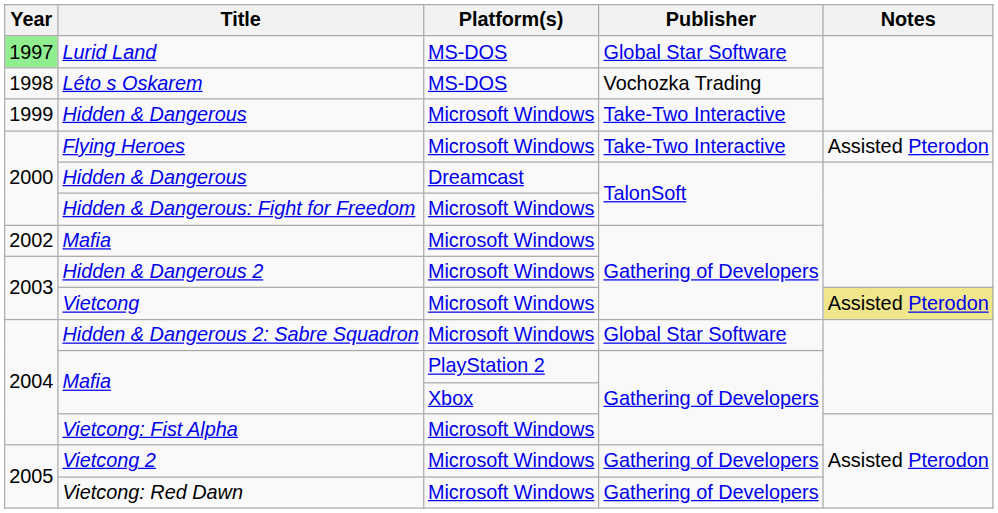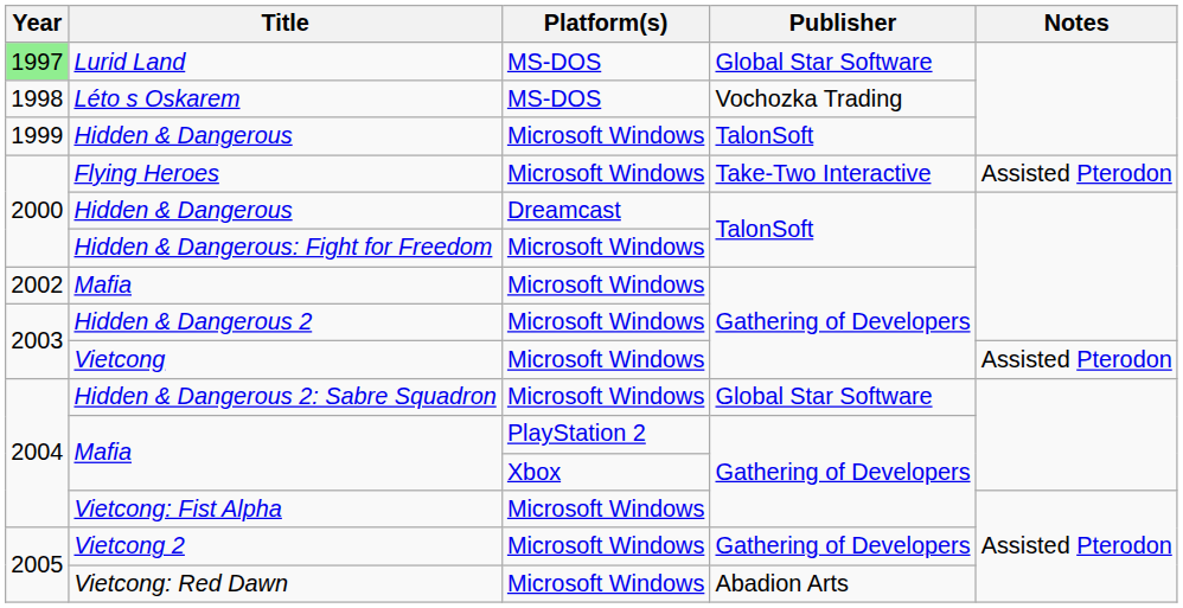 <table class="wikitable sortable">
 <tr>
 <th>Year</th>
 <th>Title</th>
 <th>Platform(s)</th>
 <th>Publisher</th>
 <th>Notes</th>
 </tr>
 <tr>
 <td style="background: lightgreen;">1997</td>
 <td><em><a href='#'>Lurid Land</a></em></td>
 <td><a href='#'>MS-DOS</a></td>
 <td><a href='#'>Global Star Software</a></td>
 <td rowspan="3"></td>
 </tr>
 <tr>
 <td>1998</td>
 <td><em><a href='#'>Léto s Oskarem</a></em></td>
 <td><a href='#'>MS-DOS</a></td>
 <td>Vochozka Trading</td>
 </tr>
 <tr>
 <td>1999</td>
 <td><em><a href='#'>Hidden & Dangerous</a></em></td>
 <td><a href='#'>Microsoft Windows</a></td>
-<td><a href='#'>Take-Two Interactive</a></td>
+<td><a href='#'>TalonSoft</a></td>
 </tr>
 <tr>
 <td rowspan="3">2000</td>
 <td><em><a href='#'>Flying Heroes</a></em></td>
 <td><a href='#'>Microsoft Windows</a></td>
 <td><a href='#'>Take-Two Interactive</a></td>
 <td>Assisted <a href='#'>Pterodon</a></td>
 </tr>
 <tr>
 <td><em><a href='#'>Hidden & Dangerous</a></em></td>
 <td><a href='#'>Dreamcast</a></td>
 <td rowspan="2"><a href='#'>TalonSoft</a></td>
 <td rowspan="4"></td>
 </tr>
 <tr>
 <td><em><a href='#'>Hidden & Dangerous: Fight for Freedom</a></em></td>
 <td><a href='#'>Microsoft Windows</a></td>
 </tr>
 <tr>
 <td>2002</td>
 <td><em><a href='#'>Mafia</a></em></td>
 <td><a href='#'>Microsoft Windows</a></td>
 <td rowspan="3"><a href='#'>Gathering of Developers</a></td>
 </tr>
 <tr>
 <td rowspan="2">2003</td>
 <td><em><a href='#'>Hidden & Dangerous 2</a></em></td>
 <td><a href='#'>Microsoft Windows</a></td>
 </tr>
 <tr>
 <td><em><a href='#'>Vietcong</a></em></td>
 <td><a href='#'>Microsoft Windows</a></td>
-<td style="background: khaki;">Assisted <a href='#'>Pterodon</a></td>
+<td>Assisted <a href='#'>Pterodon</a></td>
 </tr>
 <tr>
 <td rowspan="4">2004</td>
 <td><em><a href='#'>Hidden & Dangerous 2: Sabre Squadron</a></em></td>
 <td><a href='#'>Microsoft Windows</a></td>
 <td><a href='#'>Global Star Software</a></td>
 <td rowspan="3"></td>
 </tr>
 <tr>
 <td rowspan="2"><em><a href='#'>Mafia</a></em></td>
 <td><a href='#'>PlayStation 2</a></td>
 <td rowspan="3"><a href='#'>Gathering of Developers</a></td>
 </tr>
 <tr>
 <td><a href='#'>Xbox</a></td>
 </tr>
 <tr>
 <td><em><a href='#'>Vietcong: Fist Alpha</a></em></td>
 <td><a href='#'>Microsoft Windows</a></td>
 <td rowspan="3">Assisted <a href='#'>Pterodon</a></td>
 </tr>
 <tr>
 <td rowspan="2">2005</td>
 <td><em><a href='#'>Vietcong 2</a></em></td>
 <td><a href='#'>Microsoft Windows</a></td>
 <td><a href='#'>Gathering of Developers</a></td>
 </tr>
 <tr>
 <td><em>Vietcong: Red Dawn</em></td>
 <td><a href='#'>Microsoft Windows</a></td>
-<td><a href='#'>Gathering of Developers</a></td>
+<td>Abadion Arts</td>
 </tr>
 </table>
